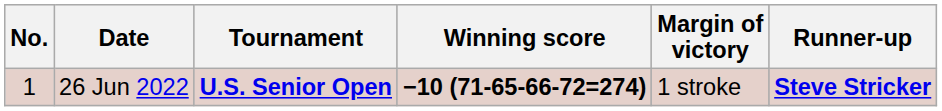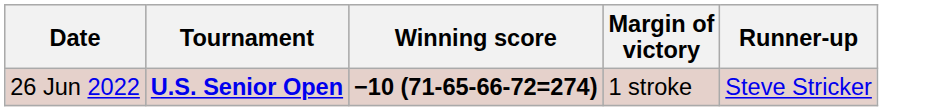 <table class="wikitable" style="font-size:95%;">
 <tr>
-<th>No.</th>
 <th>Date</th>
 <th>Tournament</th>
 <th>Winning score</th>
 <th>Margin of<br>victory</th>
 <th>Runner-up</th>
 </tr>
 <tr style="background:#e5d1cb;">
-<td align=center>1</td>
 <td align=right>26 Jun <a href='#'>2022</a></td>
 <td><strong><a href='#'>U.S. Senior Open</a></strong></td>
 <td><strong>−10 (71-65-66-72=274)</strong></td>
 <td>1 stroke</td>
-<td><strong> <a href='#'>Steve Stricker</a></strong></td>
+<td> <a href='#'>Steve Stricker</a></td>
 </tr>
 </table>
